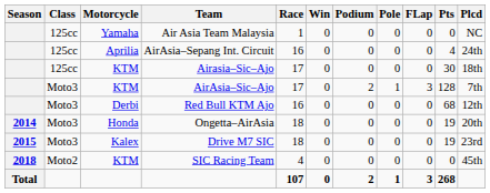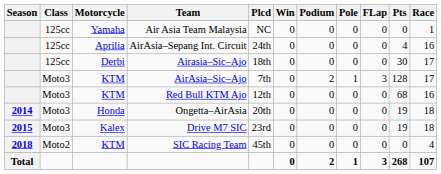 <table class="wikitable" style=text-align:right>
 <tr>
 <th>Season</th>
 <th>Class</th>
 <th>Motorcycle</th>
 <th>Team</th>
-<th>Race</th>
+<th>Plcd</th>
 <th>Win</th>
 <th>Podium</th>
 <th>Pole</th>
 <th>FLap</th>
 <th>Pts</th>
-<th>Plcd</th>
+<th>Race</th>
 </tr>
 <tr>
 <th></th>
 <td>125cc</td>
 <td><a href='#'>Yamaha</a></td>
 <td>Air Asia Team Malaysia</td>
-<td>1</td>
+<td>NC</td>
 <td>0</td>
 <td>0</td>
 <td>0</td>
 <td>0</td>
 <td>0</td>
-<td>NC</td>
+<td>1</td>
 </tr>
 <tr>
 <th></th>
 <td>125cc</td>
 <td><a href='#'>Aprilia</a></td>
 <td>AirAsia–Sepang Int. Circuit</td>
-<td>16</td>
+<td>24th</td>
 <td>0</td>
 <td>0</td>
 <td>0</td>
 <td>0</td>
 <td>4</td>
-<td>24th</td>
+<td>16</td>
 </tr>
 <tr>
 <th></th>
 <td>125cc</td>
-<td><a href='#'>KTM</a></td>
+<td><a href='#'>Derbi</a></td>
 <td><a href='#'>Airasia–Sic–Ajo</a></td>
-<td>17</td>
+<td>18th</td>
 <td>0</td>
 <td>0</td>
 <td>0</td>
 <td>0</td>
 <td>30</td>
-<td>18th</td>
+<td>17</td>
 </tr>
 <tr>
 <th></th>
 <td>Moto3</td>
 <td><a href='#'>KTM</a></td>
 <td><a href='#'>AirAsia–Sic–Ajo</a></td>
-<td>17</td>
+<td>7th</td>
 <td>0</td>
 <td>2</td>
 <td>1</td>
 <td>3</td>
 <td>128</td>
-<td>7th</td>
+<td>17</td>
 </tr>
 <tr>
 <th></th>
 <td>Moto3</td>
-<td><a href='#'>Derbi</a></td>
+<td><a href='#'>KTM</a></td>
 <td><a href='#'>Red Bull KTM Ajo</a></td>
-<td>16</td>
+<td>12th</td>
 <td>0</td>
 <td>0</td>
 <td>0</td>
 <td>0</td>
 <td>68</td>
-<td>12th</td>
+<td>16</td>
 </tr>
 <tr>
 <th><a href='#'>2014</a></th>
 <td>Moto3</td>
 <td><a href='#'>Honda</a></td>
 <td>Ongetta–AirAsia</td>
-<td>18</td>
+<td>20th</td>
 <td>0</td>
 <td>0</td>
 <td>0</td>
 <td>0</td>
 <td>19</td>
-<td>20th</td>
+<td>18</td>
 </tr>
 <tr>
 <th><a href='#'>2015</a></th>
 <td>Moto3</td>
 <td><a href='#'>Kalex</a></td>
 <td><a href='#'>Drive M7 SIC</a></td>
-<td>18</td>
+<td>23rd</td>
 <td>0</td>
 <td>0</td>
 <td>0</td>
 <td>0</td>
 <td>19</td>
-<td>23rd</td>
+<td>18</td>
 </tr>
 <tr>
 <th><a href='#'>2018</a></th>
 <td>Moto2</td>
 <td><a href='#'>KTM</a></td>
 <td><a href='#'>SIC Racing Team</a></td>
-<td>4</td>
+<td>45th</td>
 <td>0</td>
 <td>0</td>
 <td>0</td>
 <td>0</td>
 <td>0</td>
-<td>45th</td>
+<td>4</td>
 </tr>
 <tr>
 <th>Total</th>
 <td></td>
 <td></td>
 <td></td>
-<td><strong>107</strong></td>
+<td></td>
 <td><strong>0</strong></td>
 <td><strong>2</strong></td>
 <td><strong>1</strong></td>
 <td><strong>3</strong></td>
 <td><strong>268</strong></td>
-<td></td>
+<td><strong>107</strong></td>
 </tr>
 </table>
